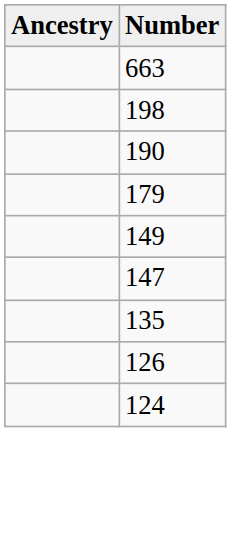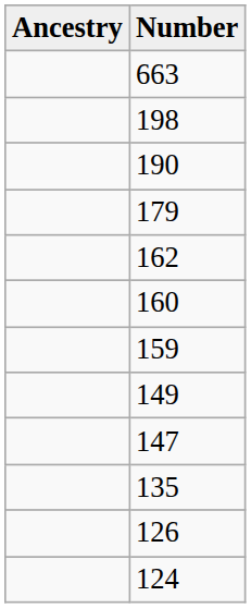 <table style="float: center;" class="wikitable">
 <tr>
 <th style="background:#efefef;">Ancestry</th>
 <th style="background:#efefef;">Number</th>
 </tr>
 <tr>
 <td></td>
 <td>663</td>
 </tr>
 <tr>
 <td></td>
 <td>198</td>
 </tr>
 <tr>
 <td></td>
 <td>190</td>
 </tr>
 <tr>
 <td></td>
 <td>179</td>
 </tr>
 <tr>
 <td></td>
+<td>162</td>
+</tr>
+<tr>
+<td></td>
+<td>160</td>
+</tr>
+<tr>
+<td></td>
+<td>159</td>
+</tr>
+<tr>
+<td></td>
 <td>149</td>
 </tr>
 <tr>
 <td></td>
 <td>147</td>
 </tr>
 <tr>
 <td></td>
 <td>135</td>
 </tr>
 <tr>
 <td></td>
 <td>126</td>
 </tr>
 <tr>
 <td></td>
 <td>124</td>
 </tr>
 </table>
